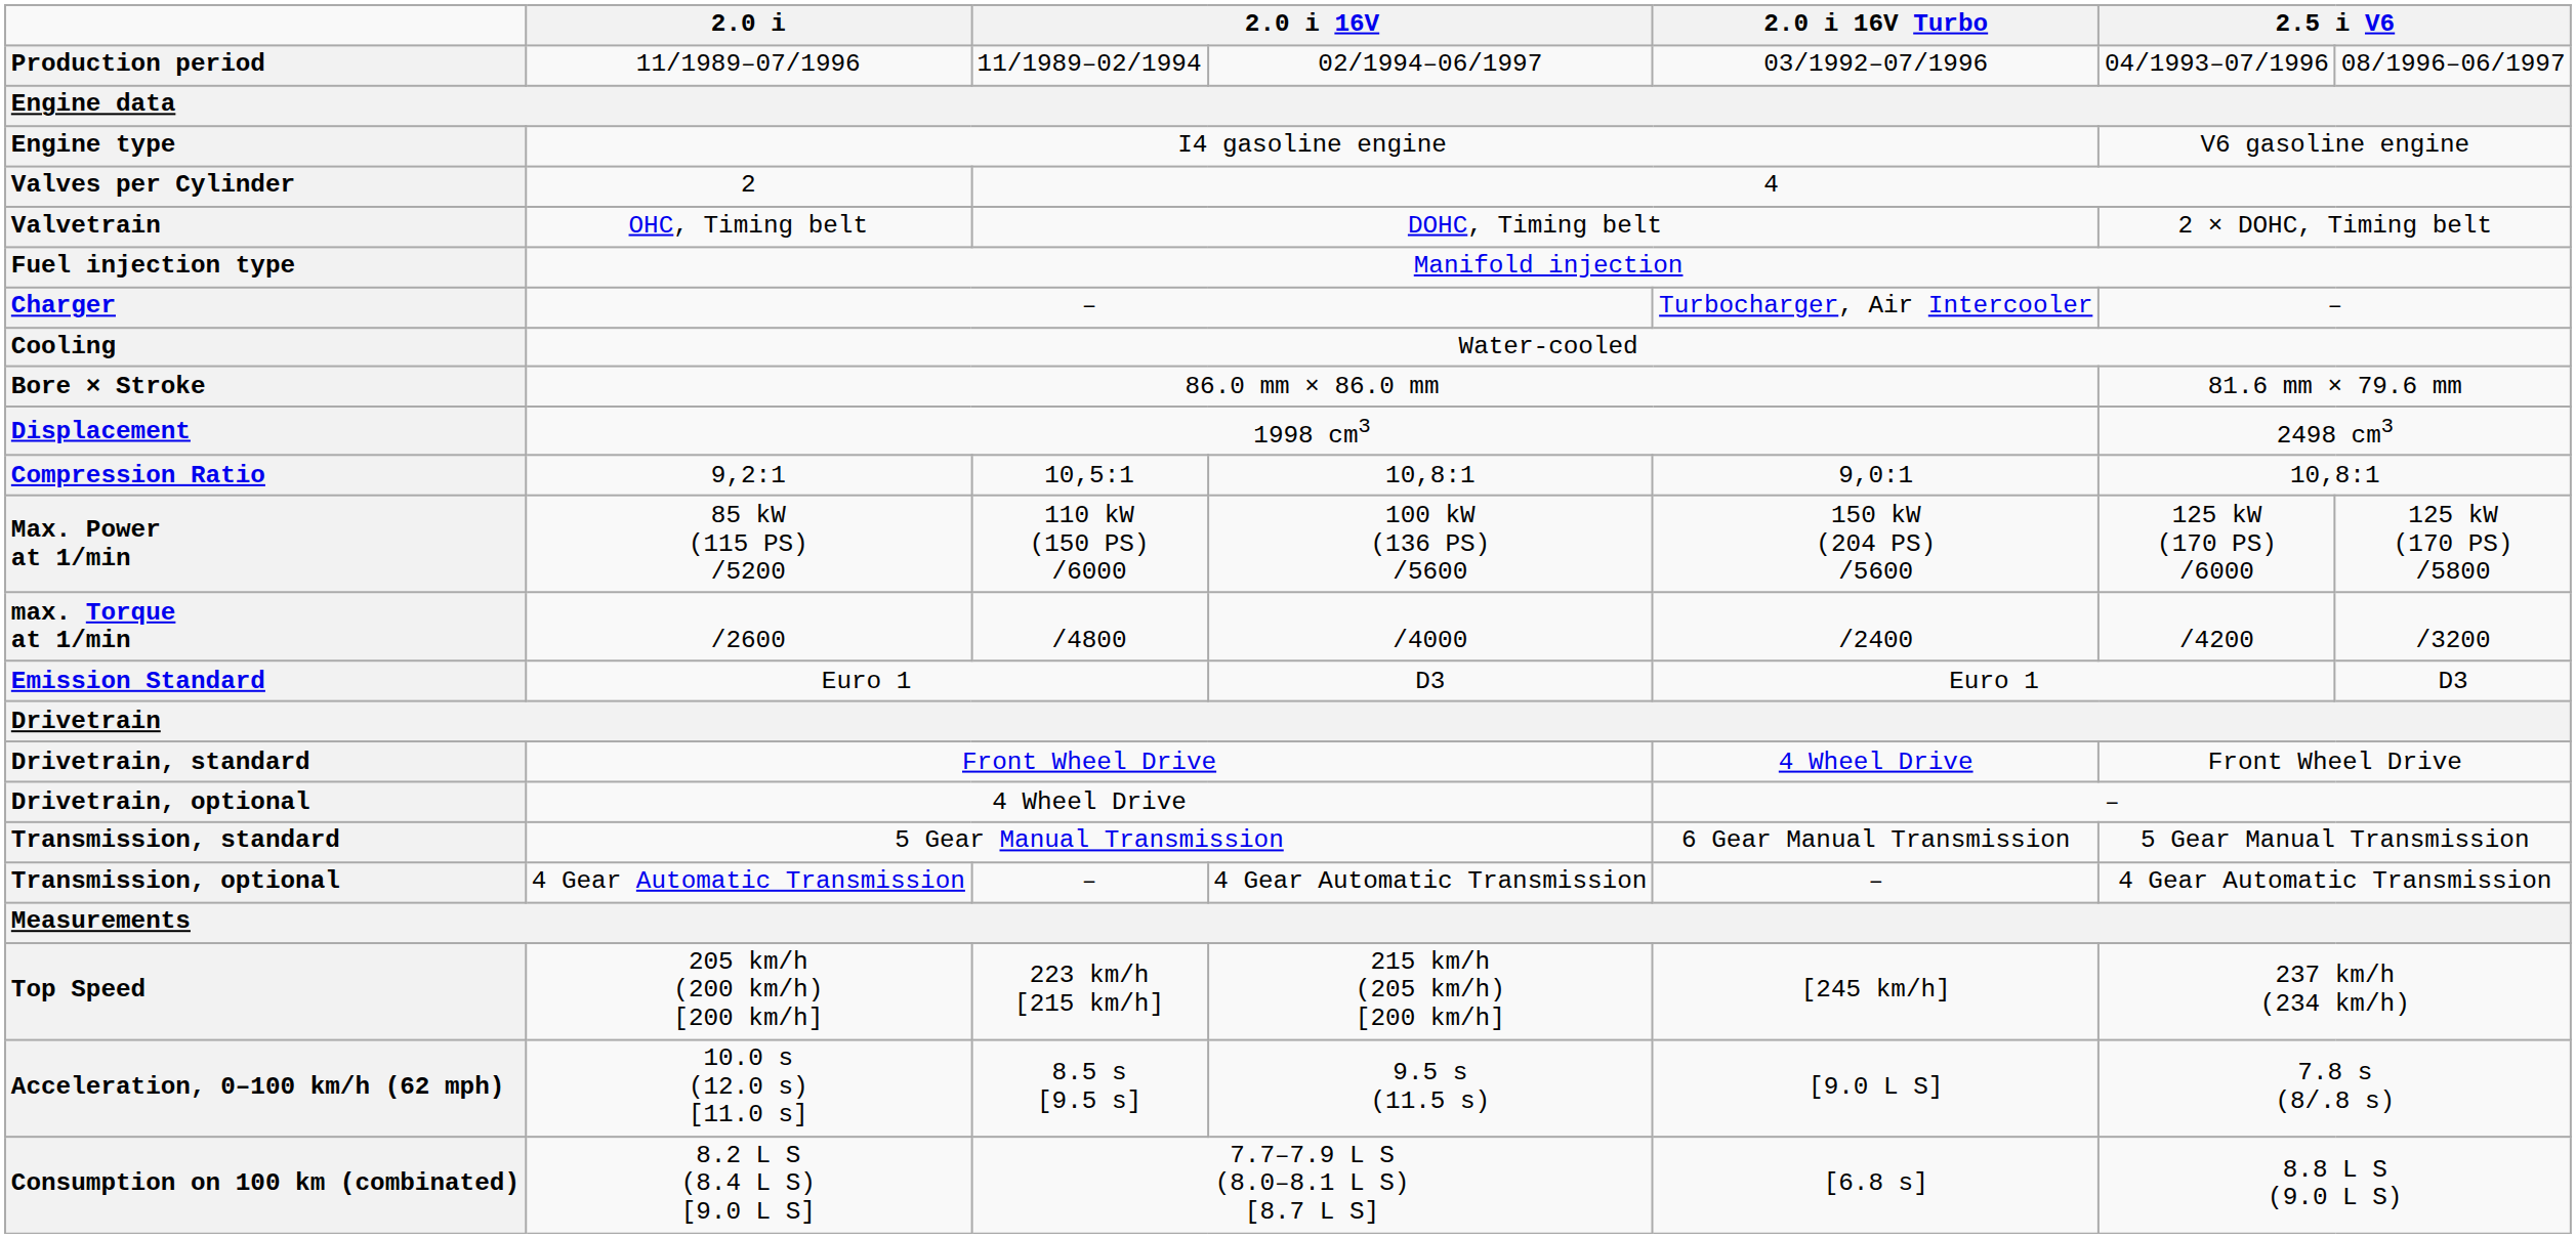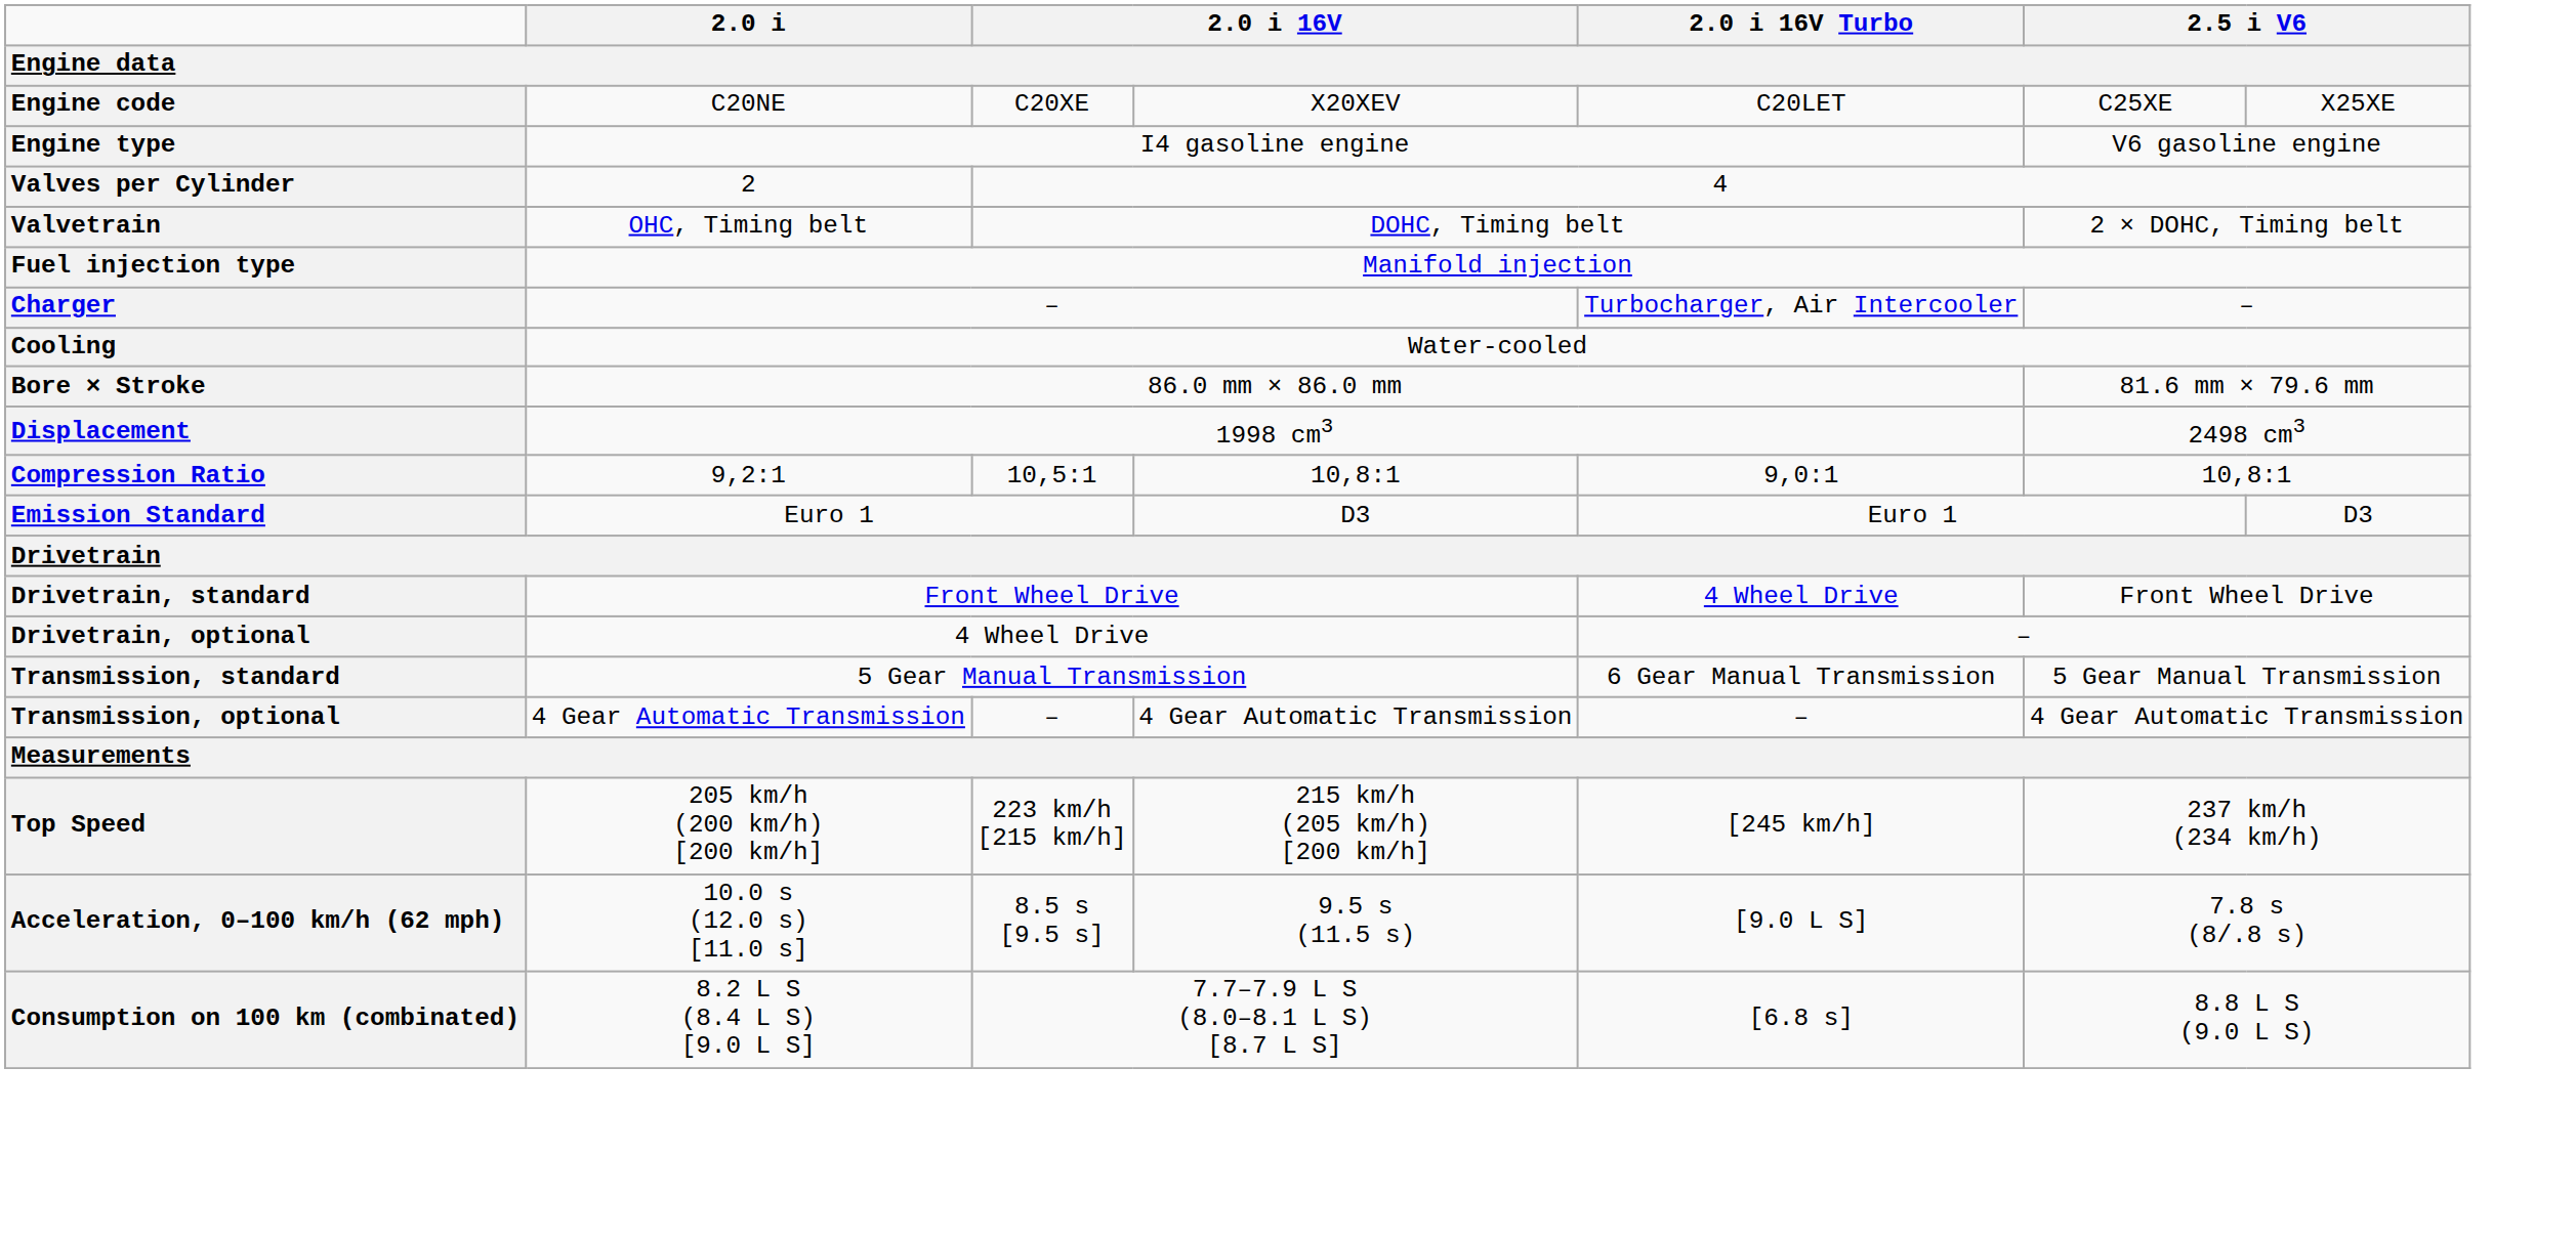 <table class="wikitable" style="font-size: 95%; text-align: center;">
 <tr class="hintergrundfarbe5">
 <td></td>
 <th>2.0 i</th>
 <th colspan="2">2.0 i <a href='#'>16V</a></th>
 <th>2.0 i 16V <a href='#'>Turbo</a></th>
 <th colspan="2">2.5 i <a href='#'>V6</a></th>
 </tr>
 <tr>
-<th style="text-align:left;">Production period</th>
-<td>11/1989–07/1996</td>
-<td>11/1989–02/1994</td>
-<td>02/1994–06/1997</td>
-<td>03/1992–07/1996</td>
-<td>04/1993–07/1996</td>
-<td>08/1996–06/1997</td>
+<th style="text-align:left;" colspan="7"><u>Engine data</u></th>
 </tr>
 <tr>
-<th style="text-align:left;" colspan="7"><u>Engine data</u></th>
+<th style="text-align:left;">Engine code</th>
+<td>C20NE</td>
+<td>C20XE</td>
+<td>X20XEV</td>
+<td>C20LET</td>
+<td>C25XE</td>
+<td>X25XE</td>
 </tr>
 <tr>
 <th style="text-align:left;">Engine type</th>
 <td colspan="4">I4 gasoline engine</td>
 <td colspan="2">V6 gasoline engine</td>
 </tr>
 <tr>
 <th style="text-align:left;">Valves per Cylinder</th>
 <td>2</td>
 <td colspan="5">4</td>
 </tr>
 <tr>
 <th style="text-align:left;">Valvetrain</th>
 <td><a href='#'>OHC</a>, Timing belt</td>
 <td colspan="3"><a href='#'>DOHC</a>, Timing belt</td>
 <td colspan="2">2 × DOHC, Timing belt</td>
 </tr>
 <tr>
 <th style="text-align:left;">Fuel injection type</th>
 <td colspan="6"><a href='#'>Manifold injection</a></td>
 </tr>
 <tr>
 <th style="text-align:left;"><a href='#'>Charger</a></th>
 <td colspan="3">–</td>
 <td><a href='#'>Turbocharger</a>, Air <a href='#'>Intercooler</a></td>
 <td colspan="2">–</td>
 </tr>
 <tr>
 <th style="text-align:left;">Cooling</th>
 <td colspan="6">Water-cooled</td>
 </tr>
 <tr>
 <th style="text-align:left;">Bore × Stroke</th>
 <td colspan="4">86.0 mm × 86.0 mm</td>
 <td colspan="2">81.6 mm × 79.6 mm</td>
 </tr>
 <tr>
 <th style="text-align:left;"><a href='#'>Displacement</a></th>
 <td colspan="4">1998 cm<sup>3</sup></td>
 <td colspan="2">2498 cm<sup>3</sup></td>
 </tr>
 <tr>
 <th style="text-align:left;"><a href='#'>Compression Ratio</a></th>
 <td>9,2:1</td>
 <td>10,5:1</td>
 <td>10,8:1</td>
 <td>9,0:1</td>
 <td colspan="2">10,8:1</td>
-</tr>
-<tr>
-<th style="text-align:left;">Max. Power<br>at 1/min</th>
-<td>85 kW<br>(115 PS)<br>/5200</td>
-<td>110 kW<br>(150 PS)<br>/6000</td>
-<td>100 kW<br>(136 PS)<br>/5600</td>
-<td>150 kW<br>(204 PS)<br>/5600</td>
-<td>125 kW<br>(170 PS)<br>/6000</td>
-<td>125 kW<br>(170 PS)<br>/5800</td>
-</tr>
-<tr>
-<th style="text-align:left;">max. <a href='#'>Torque</a><br>at 1/min</th>
-<td><br>/2600</td>
-<td><br>/4800</td>
-<td><br>/4000</td>
-<td><br>/2400</td>
-<td><br>/4200</td>
-<td><br>/3200</td>
 </tr>
 <tr>
 <th style="text-align:left;"><a href='#'>Emission Standard</a></th>
 <td colspan="2">Euro 1</td>
 <td>D3</td>
 <td colspan="2">Euro 1</td>
 <td>D3</td>
 </tr>
 <tr>
 <th style="text-align:left;" colspan="7"><u>Drivetrain</u></th>
 </tr>
 <tr>
 <th style="text-align:left;">Drivetrain, standard</th>
 <td colspan="3"><a href='#'>Front Wheel Drive</a></td>
 <td><a href='#'>4 Wheel Drive</a></td>
 <td colspan="2">Front Wheel Drive</td>
 </tr>
 <tr>
 <th style="text-align:left;">Drivetrain, optional</th>
 <td colspan="3">4 Wheel Drive</td>
 <td colspan="3">–</td>
 </tr>
 <tr>
 <th style="text-align:left;">Transmission, standard</th>
 <td colspan="3">5 Gear <a href='#'>Manual Transmission</a></td>
 <td>6 Gear Manual Transmission</td>
 <td colspan="2">5 Gear Manual Transmission</td>
 </tr>
 <tr>
 <th style="text-align:left;">Transmission, optional</th>
 <td>4 Gear <a href='#'>Automatic Transmission</a></td>
 <td>–</td>
 <td>4 Gear Automatic Transmission</td>
 <td>–</td>
 <td colspan="2">4 Gear Automatic Transmission</td>
 </tr>
 <tr>
 <th style="text-align:left;" colspan="7"><u>Measurements</u></th>
 </tr>
 <tr>
 <th style="text-align:left;">Top Speed</th>
 <td>205 km/h<br>(200 km/h)<br>[200 km/h]</td>
 <td>223 km/h<br>[215 km/h]</td>
 <td>215 km/h<br>(205 km/h)<br>[200 km/h]</td>
 <td>[245 km/h]</td>
 <td colspan="2">237 km/h<br>(234 km/h)</td>
 </tr>
 <tr>
 <th style="text-align:left;">Acceleration, 0–100 km/h (62 mph)</th>
 <td>10.0 s<br>(12.0 s)<br>[11.0 s]</td>
 <td>8.5 s<br>[9.5 s]</td>
 <td>9.5 s<br>(11.5 s)</td>
 <td>[9.0 L S]</td>
 <td colspan="2">7.8 s<br>(8/.8 s)</td>
 </tr>
 <tr>
 <th style="text-align:left;">Consumption on 100 km (combinated)</th>
 <td>8.2 L S<br>(8.4 L S)<br>[9.0 L S]</td>
 <td colspan="2">7.7–7.9 L S<br>(8.0–8.1 L S)<br>[8.7 L S]</td>
 <td>[6.8 s]</td>
 <td colspan="2">8.8 L S<br>(9.0 L S)</td>
 </tr>
 </table>
